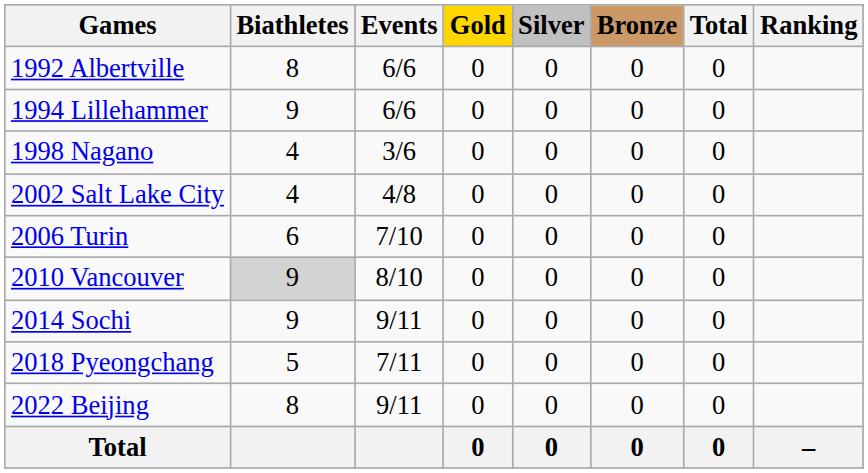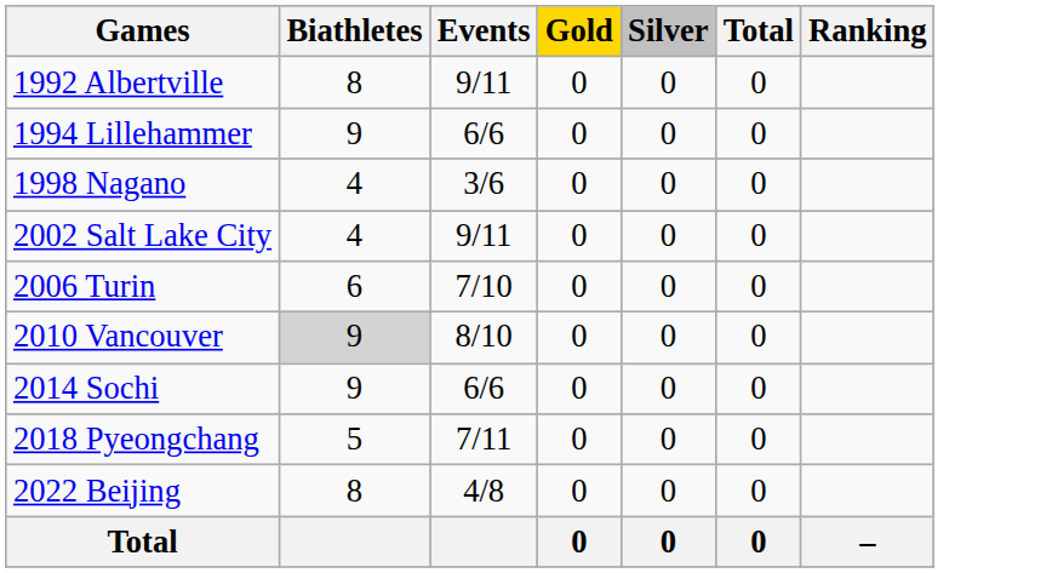 <table class="wikitable sortable" style="text-align:center">
 <tr>
 <th>Games</th>
 <th>Biathletes</th>
 <th>Events</th>
 <th style="background-color:gold;">Gold</th>
 <th style="background-color:silver;">Silver</th>
-<th style="background-color:#c96;">Bronze</th>
 <th>Total</th>
 <th>Ranking</th>
 </tr>
 <tr>
 <td align=left><a href='#'>1992 Albertville</a></td>
 <td>8</td>
-<td>6/6</td>
-<td>0</td>
+<td>9/11</td>
 <td>0</td>
 <td>0</td>
 <td>0</td>
 <td></td>
 </tr>
 <tr>
 <td align=left><a href='#'>1994 Lillehammer</a></td>
 <td>9</td>
 <td>6/6</td>
 <td>0</td>
 <td>0</td>
 <td>0</td>
-<td>0</td>
 <td></td>
 </tr>
 <tr>
 <td align=left><a href='#'>1998 Nagano</a></td>
 <td>4</td>
 <td>3/6</td>
 <td>0</td>
 <td>0</td>
 <td>0</td>
-<td>0</td>
 <td></td>
 </tr>
 <tr>
 <td align=left><a href='#'>2002 Salt Lake City</a></td>
 <td>4</td>
-<td>4/8</td>
-<td>0</td>
+<td>9/11</td>
 <td>0</td>
 <td>0</td>
 <td>0</td>
 <td></td>
 </tr>
 <tr>
 <td align=left><a href='#'>2006 Turin</a></td>
 <td>6</td>
 <td>7/10</td>
 <td>0</td>
 <td>0</td>
 <td>0</td>
-<td>0</td>
 <td></td>
 </tr>
 <tr>
 <td align=left><a href='#'>2010 Vancouver</a></td>
 <td style="background: lightgrey;">9</td>
 <td>8/10</td>
 <td>0</td>
 <td>0</td>
 <td>0</td>
-<td>0</td>
 <td></td>
 </tr>
 <tr>
 <td align=left><a href='#'>2014 Sochi</a></td>
 <td>9</td>
-<td>9/11</td>
-<td>0</td>
+<td>6/6</td>
 <td>0</td>
 <td>0</td>
 <td>0</td>
 <td></td>
 </tr>
 <tr>
 <td align=left><a href='#'>2018 Pyeongchang</a></td>
 <td>5</td>
 <td>7/11</td>
 <td>0</td>
 <td>0</td>
 <td>0</td>
-<td>0</td>
 <td></td>
 </tr>
 <tr>
 <td align=left><a href='#'>2022 Beijing</a></td>
 <td>8</td>
-<td>9/11</td>
-<td>0</td>
+<td>4/8</td>
 <td>0</td>
 <td>0</td>
 <td>0</td>
 <td></td>
 </tr>
 <tr>
 <th>Total</th>
 <th></th>
 <th></th>
 <th>0</th>
 <th>0</th>
 <th>0</th>
-<th>0</th>
 <th>–</th>
 </tr>
 </table>
